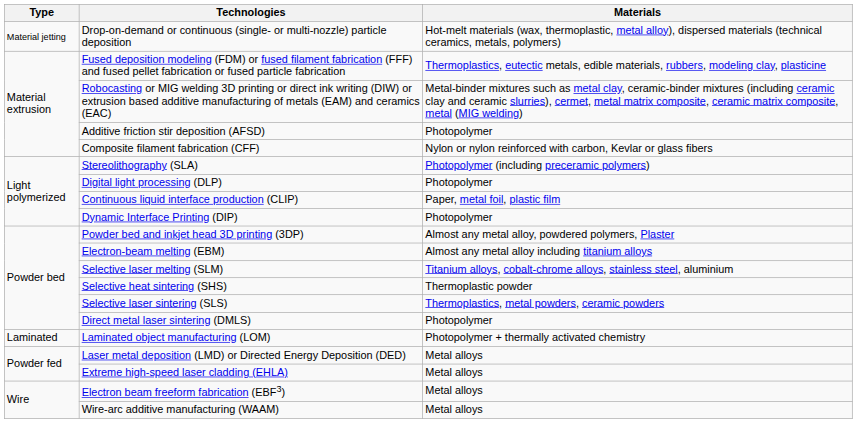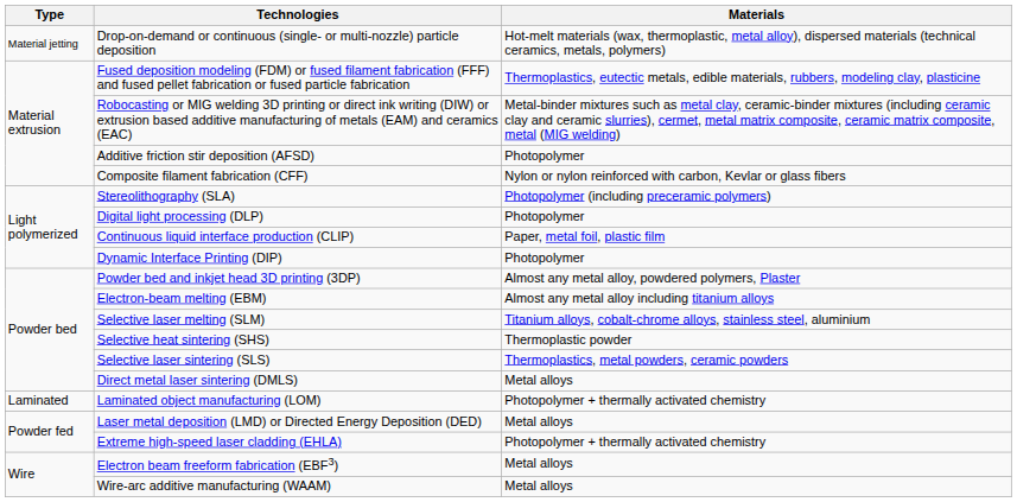 <table class="wikitable">
 <tr>
 <th>Type</th>
 <th>Technologies</th>
 <th>Materials</th>
 </tr>
 <tr>
 <td><small>Material jetting</small></td>
 <td>Drop-on-demand or continuous (single- or multi-nozzle) particle deposition</td>
 <td>Hot-melt materials (wax, thermoplastic, <a href='#'>metal alloy</a>), dispersed materials (technical ceramics, metals, polymers)</td>
 </tr>
 <tr>
 <td rowspan="4">Material extrusion</td>
 <td><a href='#'>Fused deposition modeling</a> (FDM) or <a href='#'>fused filament fabrication</a> (FFF) and fused pellet fabrication or fused particle fabrication</td>
 <td><a href='#'>Thermoplastics</a>, <a href='#'>eutectic</a> metals, edible materials, <a href='#'>rubbers</a>, <a href='#'>modeling clay</a>, <a href='#'>plasticine</a></td>
 </tr>
 <tr>
 <td><a href='#'>Robocasting</a> or MIG welding 3D printing or direct ink writing (DIW) or extrusion based additive manufacturing of metals (EAM) and ceramics (EAC)</td>
 <td>Metal-binder mixtures such as <a href='#'>metal clay</a>, ceramic-binder mixtures (including <a href='#'>ceramic</a> clay and ceramic <a href='#'>slurries</a>), <a href='#'>cermet</a>, <a href='#'>metal matrix composite</a>, <a href='#'>ceramic matrix composite</a>, <a href='#'>metal</a> (<a href='#'>MIG welding</a>)</td>
 </tr>
 <tr>
 <td>Additive friction stir deposition (AFSD)</td>
 <td>Photopolymer</td>
 </tr>
 <tr>
 <td>Composite filament fabrication (CFF)</td>
 <td>Nylon or nylon reinforced with carbon, Kevlar or glass fibers</td>
 </tr>
 <tr>
 <td rowspan="4">Light polymerized</td>
 <td><a href='#'>Stereolithography</a> (SLA)</td>
 <td><a href='#'>Photopolymer</a> (including <a href='#'>preceramic polymers</a>)</td>
 </tr>
 <tr>
 <td><a href='#'>Digital light processing</a> (DLP)</td>
 <td>Photopolymer</td>
 </tr>
 <tr>
 <td><a href='#'>Continuous liquid interface production</a> (CLIP)</td>
 <td>Paper, <a href='#'>metal foil</a>, <a href='#'>plastic film</a></td>
 </tr>
 <tr>
 <td><a href='#'>Dynamic Interface Printing</a> (DIP)</td>
 <td>Photopolymer</td>
 </tr>
 <tr>
 <td rowspan="6">Powder bed</td>
 <td><a href='#'>Powder bed and inkjet head 3D printing</a> (3DP)</td>
 <td>Almost any metal alloy, powdered polymers, <a href='#'>Plaster</a></td>
 </tr>
 <tr>
 <td><a href='#'>Electron-beam melting</a> (EBM)</td>
 <td>Almost any metal alloy including <a href='#'>titanium alloys</a></td>
 </tr>
 <tr>
 <td><a href='#'>Selective laser melting</a> (SLM)</td>
 <td><a href='#'>Titanium alloys</a>, <a href='#'>cobalt-chrome alloys</a>, <a href='#'>stainless steel</a>, aluminium</td>
 </tr>
 <tr>
 <td><a href='#'>Selective heat sintering</a> (SHS)</td>
 <td>Thermoplastic powder</td>
 </tr>
 <tr>
 <td><a href='#'>Selective laser sintering</a> (SLS)</td>
 <td><a href='#'>Thermoplastics</a>, <a href='#'>metal powders</a>, <a href='#'>ceramic powders</a></td>
 </tr>
 <tr>
 <td><a href='#'>Direct metal laser sintering</a> (DMLS)</td>
-<td>Photopolymer</td>
+<td>Metal alloys</td>
 </tr>
 <tr>
 <td>Laminated</td>
 <td><a href='#'>Laminated object manufacturing</a> (LOM)</td>
 <td>Photopolymer + thermally activated chemistry</td>
 </tr>
 <tr>
 <td rowspan="2">Powder fed</td>
 <td><a href='#'>Laser metal deposition</a> (LMD) or Directed Energy Deposition (DED)</td>
 <td>Metal alloys</td>
 </tr>
 <tr>
 <td><a href='#'>Extreme high-speed laser cladding (EHLA)</a></td>
-<td>Metal alloys</td>
+<td>Photopolymer + thermally activated chemistry</td>
 </tr>
 <tr>
 <td rowspan="2">Wire</td>
 <td><a href='#'>Electron beam freeform fabrication</a> (EBF<sup>3</sup>)</td>
 <td>Metal alloys</td>
 </tr>
 <tr>
 <td>Wire-arc additive manufacturing (WAAM)</td>
 <td>Metal alloys</td>
 </tr>
 </table>
